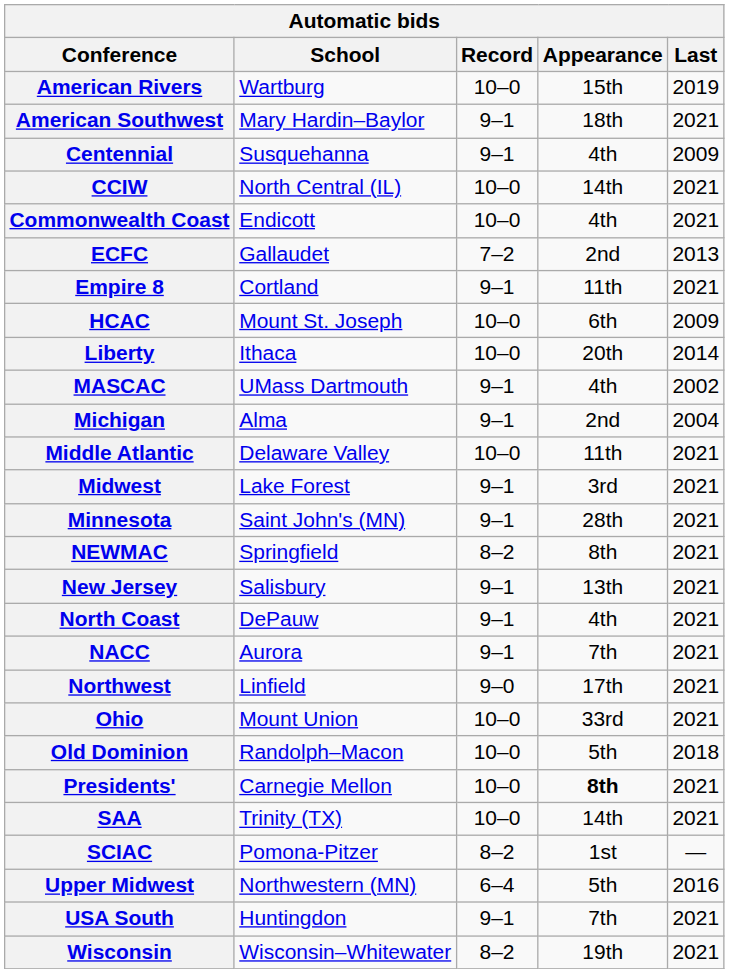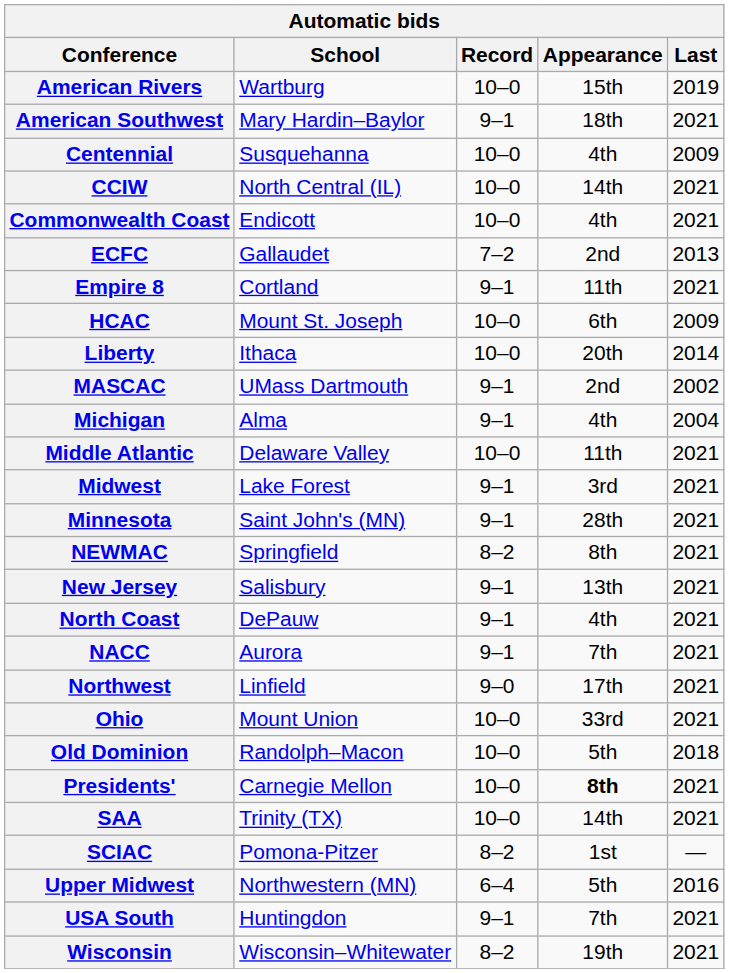 <table class="wikitable sortable" style="text-align: left;">
 <tr>
 <th colspan="8" style=>Automatic bids</th>
 </tr>
 <tr>
 <th>Conference</th>
 <th>School</th>
 <th>Record</th>
 <th>Appearance</th>
 <th>Last</th>
 </tr>
 <tr>
 <th><a href='#'>American Rivers</a></th>
 <td><a href='#'>Wartburg</a></td>
 <td align=center>10–0</td>
 <td align=center>15th</td>
 <td align=center>2019</td>
 </tr>
 <tr>
 <th><a href='#'>American Southwest</a></th>
 <td><a href='#'>Mary Hardin–Baylor</a></td>
 <td align=center>9–1</td>
 <td align=center>18th</td>
 <td align=center>2021</td>
 </tr>
 <tr>
 <th><a href='#'>Centennial</a></th>
 <td><a href='#'>Susquehanna</a></td>
-<td align=center>9–1</td>
+<td align=center>10–0</td>
 <td align=center>4th</td>
 <td align=center>2009</td>
 </tr>
 <tr>
 <th><a href='#'>CCIW</a></th>
 <td><a href='#'>North Central (IL)</a></td>
 <td align=center>10–0</td>
 <td align=center>14th</td>
 <td align=center>2021</td>
 </tr>
 <tr>
 <th><a href='#'>Commonwealth Coast</a></th>
 <td><a href='#'>Endicott</a></td>
 <td align=center>10–0</td>
 <td align=center>4th</td>
 <td align=center>2021</td>
 </tr>
 <tr>
 <th><a href='#'>ECFC</a></th>
 <td><a href='#'>Gallaudet</a></td>
 <td align=center>7–2</td>
 <td align=center>2nd</td>
 <td align=center>2013</td>
 </tr>
 <tr>
 <th><a href='#'>Empire 8</a></th>
 <td><a href='#'>Cortland</a></td>
 <td align=center>9–1</td>
 <td align=center>11th</td>
 <td align=center>2021</td>
 </tr>
 <tr>
 <th><a href='#'>HCAC</a></th>
 <td><a href='#'>Mount St. Joseph</a></td>
 <td align=center>10–0</td>
 <td align=center>6th</td>
 <td align=center>2009</td>
 </tr>
 <tr>
 <th><a href='#'>Liberty</a></th>
 <td><a href='#'>Ithaca</a></td>
 <td align=center>10–0</td>
 <td align=center>20th</td>
 <td align=center>2014</td>
 </tr>
 <tr>
 <th><a href='#'>MASCAC</a></th>
 <td><a href='#'>UMass Dartmouth</a></td>
 <td align=center>9–1</td>
-<td align=center>4th</td>
+<td align=center>2nd</td>
 <td align=center>2002</td>
 </tr>
 <tr>
 <th><a href='#'>Michigan</a></th>
 <td><a href='#'>Alma</a></td>
 <td align=center>9–1</td>
-<td align=center>2nd</td>
+<td align=center>4th</td>
 <td align=center>2004</td>
 </tr>
 <tr>
 <th><a href='#'>Middle Atlantic</a></th>
 <td><a href='#'>Delaware Valley</a></td>
 <td align=center>10–0</td>
 <td align=center>11th</td>
 <td align=center>2021</td>
 </tr>
 <tr>
 <th><a href='#'>Midwest</a></th>
 <td><a href='#'>Lake Forest</a></td>
 <td align=center>9–1</td>
 <td align=center>3rd</td>
 <td align=center>2021</td>
 </tr>
 <tr>
 <th><a href='#'>Minnesota</a></th>
 <td><a href='#'>Saint John's (MN)</a></td>
 <td align=center>9–1</td>
 <td align=center>28th</td>
 <td align=center>2021</td>
 </tr>
 <tr>
 <th><a href='#'>NEWMAC</a></th>
 <td><a href='#'>Springfield</a></td>
 <td align=center>8–2</td>
 <td align=center>8th</td>
 <td align=center>2021</td>
 </tr>
 <tr>
 <th><a href='#'>New Jersey</a></th>
 <td><a href='#'>Salisbury</a></td>
 <td align=center>9–1</td>
 <td align=center>13th</td>
 <td align=center>2021</td>
 </tr>
 <tr>
 <th><a href='#'>North Coast</a></th>
 <td><a href='#'>DePauw</a></td>
 <td align=center>9–1</td>
 <td align=center>4th</td>
 <td align=center>2021</td>
 </tr>
 <tr>
 <th><a href='#'>NACC</a></th>
 <td><a href='#'>Aurora</a></td>
 <td align=center>9–1</td>
 <td align=center>7th</td>
 <td align=center>2021</td>
 </tr>
 <tr>
 <th><a href='#'>Northwest</a></th>
 <td><a href='#'>Linfield</a></td>
 <td align=center>9–0</td>
 <td align=center>17th</td>
 <td align=center>2021</td>
 </tr>
 <tr>
 <th><a href='#'>Ohio</a></th>
 <td><a href='#'>Mount Union</a></td>
 <td align=center>10–0</td>
 <td align=center>33rd</td>
 <td align=center>2021</td>
 </tr>
 <tr>
 <th><a href='#'>Old Dominion</a></th>
 <td><a href='#'>Randolph–Macon</a></td>
 <td align=center>10–0</td>
 <td align=center>5th</td>
 <td align=center>2018</td>
 </tr>
 <tr>
 <th><a href='#'>Presidents'</a></th>
 <td><a href='#'>Carnegie Mellon</a></td>
 <td align=center>10–0</td>
 <td align=center><strong>8th</strong></td>
 <td align=center>2021</td>
 </tr>
 <tr>
 <th><a href='#'>SAA</a></th>
 <td><a href='#'>Trinity (TX)</a></td>
 <td align=center>10–0</td>
 <td align=center>14th</td>
 <td align=center>2021</td>
 </tr>
 <tr>
 <th><a href='#'>SCIAC</a></th>
 <td><a href='#'>Pomona-Pitzer</a></td>
 <td align=center>8–2</td>
 <td align=center>1st</td>
 <td align=center>—</td>
 </tr>
 <tr>
 <th><a href='#'>Upper Midwest</a></th>
 <td><a href='#'>Northwestern (MN)</a></td>
 <td align=center>6–4</td>
 <td align=center>5th</td>
 <td align=center>2016</td>
 </tr>
 <tr>
 <th><a href='#'>USA South</a></th>
 <td><a href='#'>Huntingdon</a></td>
 <td align=center>9–1</td>
 <td align=center>7th</td>
 <td align=center>2021</td>
 </tr>
 <tr>
 <th><a href='#'>Wisconsin</a></th>
 <td><a href='#'>Wisconsin–Whitewater</a></td>
 <td align=center>8–2</td>
 <td align=center>19th</td>
 <td align=center>2021</td>
 </tr>
 </table>
